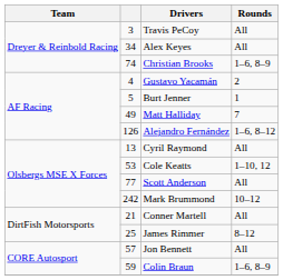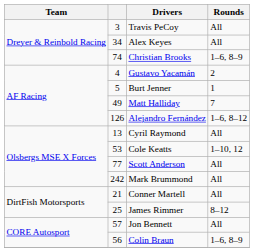 <table class="wikitable" style="font-size: 90%">
 <tr>
 <th>Team</th>
 <th></th>
 <th>Drivers</th>
 <th>Rounds</th>
 </tr>
 <tr>
 <td rowspan=3> <a href='#'>Dreyer & Reinbold Racing</a></td>
 <td align=center>3</td>
 <td> Travis PeCoy</td>
 <td>All</td>
 </tr>
 <tr>
 <td align=center>34</td>
 <td> Alex Keyes</td>
 <td>All</td>
 </tr>
 <tr>
 <td align=center>74</td>
 <td> <a href='#'>Christian Brooks</a></td>
 <td>1–6, 8–9</td>
 </tr>
 <tr>
 <td rowspan=4> <a href='#'>AF Racing</a></td>
 <td align=center>4</td>
 <td> <a href='#'>Gustavo Yacamán</a></td>
 <td>2</td>
 </tr>
 <tr>
 <td align=center>5</td>
 <td> Burt Jenner</td>
 <td>1</td>
 </tr>
 <tr>
 <td align=center>49</td>
 <td> <a href='#'>Matt Halliday</a></td>
 <td>7</td>
 </tr>
 <tr>
 <td align=center>126</td>
 <td> <a href='#'>Alejandro Fernández</a></td>
 <td>1–6, 8–12</td>
 </tr>
 <tr>
 <td rowspan=4> <a href='#'>Olsbergs MSE X Forces</a></td>
 <td align=center>13</td>
 <td> Cyril Raymond</td>
 <td>All</td>
 </tr>
 <tr>
 <td align=center>53</td>
 <td> Cole Keatts</td>
 <td>1–10, 12</td>
 </tr>
 <tr>
 <td align=center>77</td>
 <td> <a href='#'>Scott Anderson</a></td>
 <td>All</td>
 </tr>
 <tr>
 <td align=center>242</td>
 <td> Mark Brummond</td>
-<td>10–12</td>
+<td>All</td>
 </tr>
 <tr>
 <td rowspan=2> DirtFish Motorsports</td>
 <td align=center>21</td>
 <td> Conner Martell</td>
 <td>All</td>
 </tr>
 <tr>
 <td align=center>25</td>
 <td> James Rimmer</td>
 <td>8–12</td>
 </tr>
 <tr>
 <td rowspan=2> <a href='#'>CORE Autosport</a></td>
 <td align=center>57</td>
 <td> Jon Bennett</td>
 <td>All</td>
 </tr>
 <tr>
-<td align=center>59</td>
+<td align=center>56</td>
 <td> <a href='#'>Colin Braun</a></td>
 <td>1–6, 8–9</td>
 </tr>
 <tr>
 </tr>
 </table>
